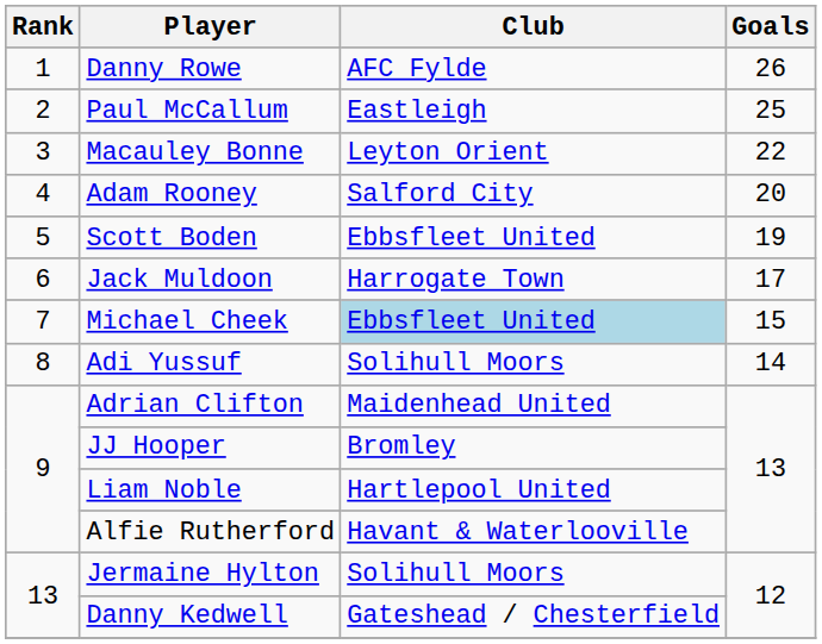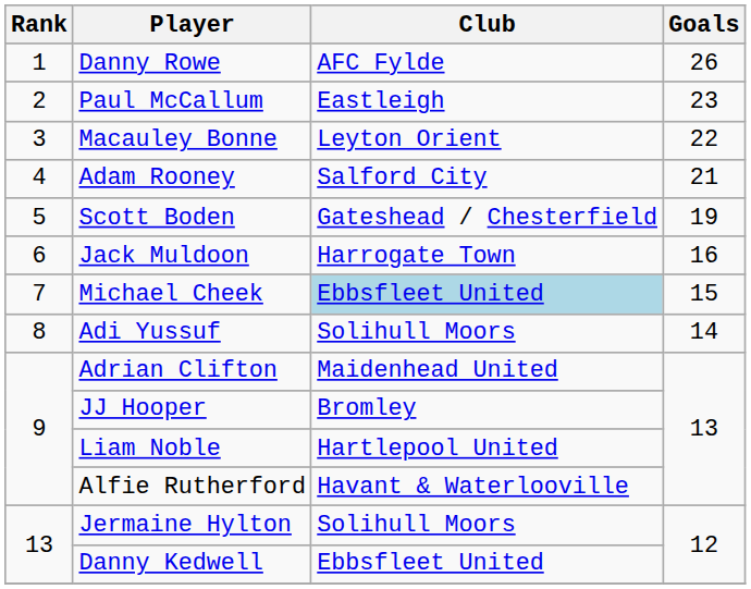 <table class=wikitable style="text-align:center">
 <tr>
 <th>Rank</th>
 <th>Player</th>
 <th>Club</th>
 <th>Goals</th>
 </tr>
 <tr>
 <td rowspan=1>1</td>
 <td align=left><a href='#'>Danny Rowe</a></td>
 <td align=left><a href='#'>AFC Fylde</a></td>
 <td rowspan=1>26</td>
 </tr>
 <tr>
 <td rowspan=1>2</td>
 <td align=left><a href='#'>Paul McCallum</a></td>
 <td align=left><a href='#'>Eastleigh</a></td>
-<td rowspan=1>25</td>
+<td rowspan=1>23</td>
 </tr>
 <tr>
 <td rowspan=1>3</td>
 <td align=left><a href='#'>Macauley Bonne</a></td>
 <td align=left><a href='#'>Leyton Orient</a></td>
 <td rowspan=1>22</td>
 </tr>
 <tr>
 <td rowspan=1>4</td>
 <td align=left><a href='#'>Adam Rooney</a></td>
 <td align=left><a href='#'>Salford City</a></td>
-<td rowspan=1>20</td>
+<td rowspan=1>21</td>
 </tr>
 <tr>
 <td rowspan=1>5</td>
 <td align=left><a href='#'>Scott Boden</a></td>
-<td align=left><a href='#'>Ebbsfleet United</a></td>
+<td align=left><a href='#'>Gateshead</a> / <a href='#'>Chesterfield</a></td>
 <td rowspan=1>19</td>
 </tr>
 <tr>
 <td rowspan=1>6</td>
 <td align=left><a href='#'>Jack Muldoon</a></td>
 <td align=left><a href='#'>Harrogate Town</a></td>
-<td rowspan=1>17</td>
+<td rowspan=1>16</td>
 </tr>
 <tr>
 <td rowspan=1>7</td>
 <td align=left><a href='#'>Michael Cheek</a></td>
 <td align=left style="background: lightblue;"><a href='#'>Ebbsfleet United</a></td>
 <td rowspan=1>15</td>
 </tr>
 <tr>
 <td rowspan=1>8</td>
 <td align=left><a href='#'>Adi Yussuf</a></td>
 <td align=left><a href='#'>Solihull Moors</a></td>
 <td rowspan=1>14</td>
 </tr>
 <tr>
 <td rowspan=4>9</td>
 <td align=left><a href='#'>Adrian Clifton</a></td>
 <td align=left><a href='#'>Maidenhead United</a></td>
 <td rowspan=4>13</td>
 </tr>
 <tr>
 <td align=left><a href='#'>JJ Hooper</a></td>
 <td align=left><a href='#'>Bromley</a></td>
 </tr>
 <tr>
 <td align=left><a href='#'>Liam Noble</a></td>
 <td align=left><a href='#'>Hartlepool United</a></td>
 </tr>
 <tr>
 <td align=left>Alfie Rutherford</td>
 <td align=left><a href='#'>Havant & Waterlooville</a></td>
 </tr>
 <tr>
 <td rowspan=2>13</td>
 <td align=left><a href='#'>Jermaine Hylton</a></td>
 <td align=left><a href='#'>Solihull Moors</a></td>
 <td rowspan=2>12</td>
 </tr>
 <tr>
 <td align=left><a href='#'>Danny Kedwell</a></td>
-<td align=left><a href='#'>Gateshead</a> / <a href='#'>Chesterfield</a></td>
+<td align=left><a href='#'>Ebbsfleet United</a></td>
 </tr>
 <tr>
 </tr>
 </table>
